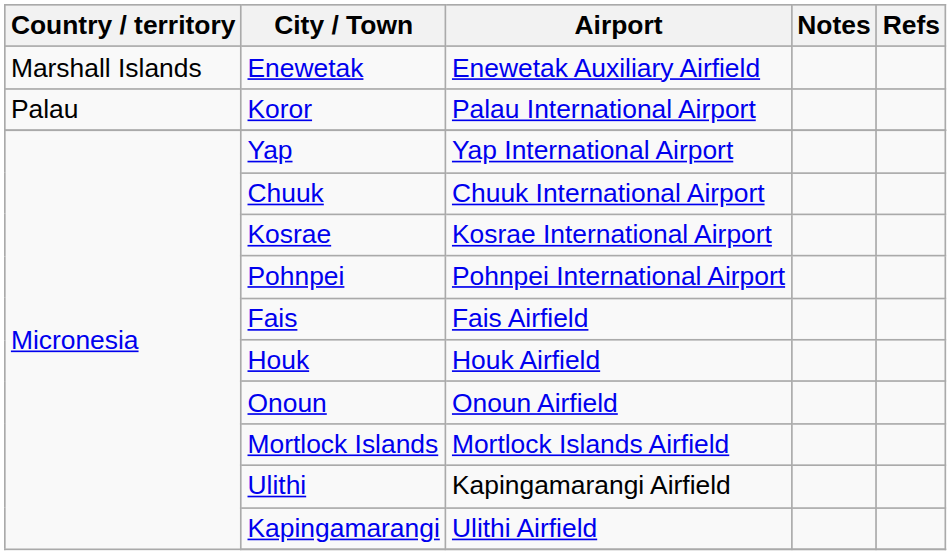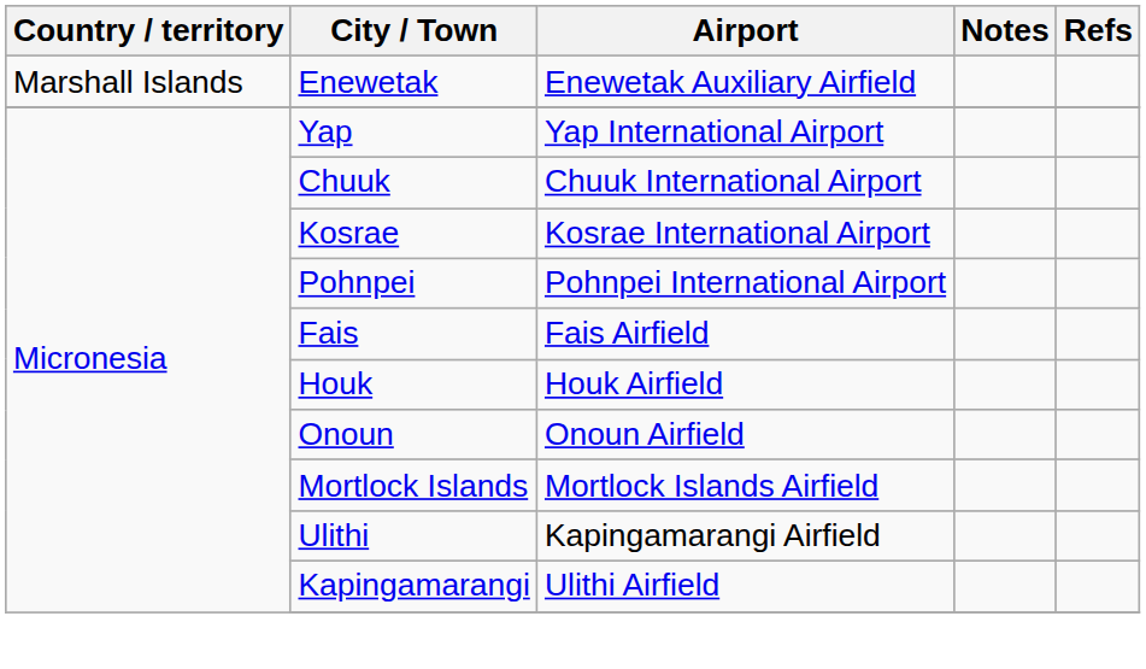 <table class="sortable wikitable">
 <tr>
 <th>Country / territory</th>
 <th>City / Town</th>
 <th>Airport</th>
 <th>Notes</th>
 <th>Refs</th>
 </tr>
 <tr>
 <td>Marshall Islands</td>
 <td><a href='#'>Enewetak</a></td>
 <td><a href='#'>Enewetak Auxiliary Airfield</a></td>
-<td align="center"></td>
-<td align="center"></td>
-</tr>
-<tr>
-<td>Palau</td>
-<td><a href='#'>Koror</a></td>
-<td><a href='#'>Palau International Airport</a></td>
 <td align="center"></td>
 <td align="center"></td>
 </tr>
 <tr>
 </tr>
 <tr>
 <td rowspan="16"><a href='#'>Micronesia</a></td>
 <td><a href='#'>Yap</a></td>
 <td><a href='#'>Yap International Airport</a></td>
 <td align="center"></td>
 <td align="center"></td>
 </tr>
 <tr>
 <td><a href='#'>Chuuk</a></td>
 <td><a href='#'>Chuuk International Airport</a></td>
 <td align="center"></td>
 <td align="center"></td>
 </tr>
 <tr>
 <td><a href='#'>Kosrae</a></td>
 <td><a href='#'>Kosrae International Airport</a></td>
 <td align="center"></td>
 <td align="center"></td>
 </tr>
 <tr>
 <td><a href='#'>Pohnpei</a></td>
 <td><a href='#'>Pohnpei International Airport</a></td>
 <td align="center"></td>
 <td align="center"></td>
 </tr>
 <tr>
 <td><a href='#'>Fais</a></td>
 <td><a href='#'>Fais Airfield</a></td>
 <td align="center"></td>
 <td align="center"></td>
 </tr>
 <tr>
 <td><a href='#'>Houk</a></td>
 <td><a href='#'>Houk Airfield</a></td>
 <td align="center"></td>
 <td align="center"></td>
 </tr>
 <tr>
 <td><a href='#'>Onoun</a></td>
 <td><a href='#'>Onoun Airfield</a></td>
 <td align="center"></td>
 <td align="center"></td>
 </tr>
 <tr>
 <td><a href='#'>Mortlock Islands</a></td>
 <td><a href='#'>Mortlock Islands Airfield</a></td>
 <td align="center"></td>
 <td align="center"></td>
 </tr>
 <tr>
 <td><a href='#'>Ulithi</a></td>
 <td>Kapingamarangi Airfield</td>
 <td align="center"></td>
 <td align="center"></td>
 </tr>
 <tr>
 <td><a href='#'>Kapingamarangi</a></td>
 <td><a href='#'>Ulithi Airfield</a></td>
 <td align="center"></td>
 <td align="center"></td>
 </tr>
 <tr>
 </tr>
 </table>
